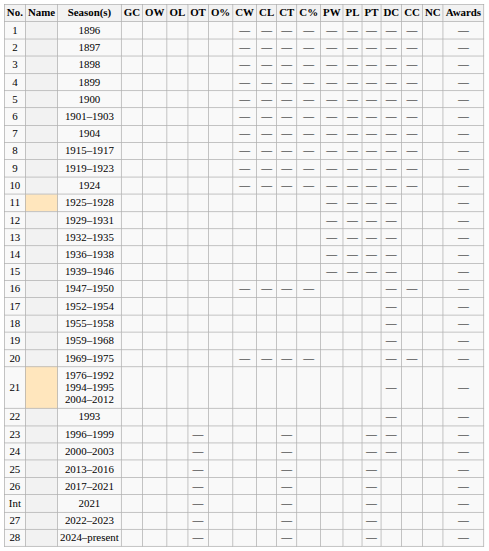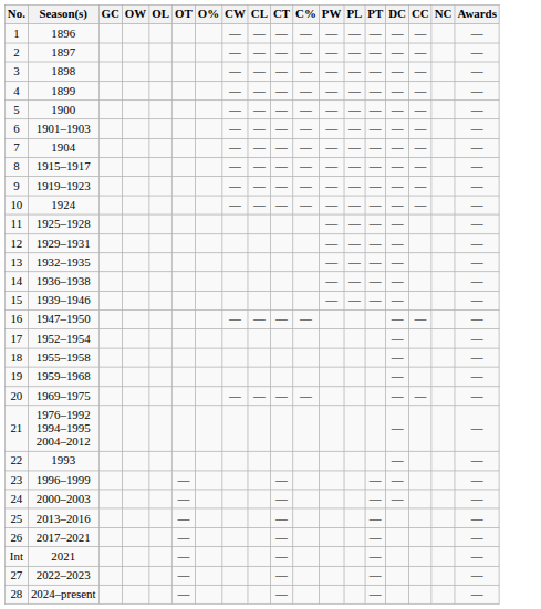 <table class="wikitable sortable" style="text-align:center">
 <tr>
 <th scope="col" class="unsortable">No.</th>
-<th scope="col">Name</th>
 <th scope="col">Season(s)</th>
 <th scope="col">GC</th>
 <th scope="col">OW</th>
 <th scope="col">OL</th>
 <th scope="col">OT</th>
 <th scope="col">O%</th>
 <th scope="col">CW</th>
 <th scope="col">CL</th>
 <th scope="col">CT</th>
 <th scope="col">C%</th>
 <th scope="col">PW</th>
 <th scope="col">PL</th>
 <th scope="col">PT</th>
 <th scope="col">DC</th>
 <th scope="col">CC</th>
 <th scope="col">NC</th>
 <th scope="col" class="unsortable">Awards</th>
 </tr>
 <tr>
 <td>1</td>
-<th scope="row"></th>
 <td>1896</td>
 <td></td>
 <td></td>
 <td></td>
 <td></td>
 <td></td>
 <td>—</td>
 <td>—</td>
 <td>—</td>
 <td>—</td>
 <td>—</td>
 <td>—</td>
 <td>—</td>
 <td>—</td>
 <td>—</td>
 <td></td>
 <td>—</td>
 </tr>
 <tr>
 <td>2</td>
-<th scope="row"></th>
 <td>1897</td>
 <td></td>
 <td></td>
 <td></td>
 <td></td>
 <td></td>
 <td>—</td>
 <td>—</td>
 <td>—</td>
 <td>—</td>
 <td>—</td>
 <td>—</td>
 <td>—</td>
 <td>—</td>
 <td>—</td>
 <td></td>
 <td>—</td>
 </tr>
 <tr>
 <td>3</td>
-<th scope="row"></th>
 <td>1898</td>
 <td></td>
 <td></td>
 <td></td>
 <td></td>
 <td></td>
 <td>—</td>
 <td>—</td>
 <td>—</td>
 <td>—</td>
 <td>—</td>
 <td>—</td>
 <td>—</td>
 <td>—</td>
 <td>—</td>
 <td></td>
 <td>—</td>
 </tr>
 <tr>
 <td>4</td>
-<th scope="row"></th>
 <td>1899</td>
 <td></td>
 <td></td>
 <td></td>
 <td></td>
 <td></td>
 <td>—</td>
 <td>—</td>
 <td>—</td>
 <td>—</td>
 <td>—</td>
 <td>—</td>
 <td>—</td>
 <td>—</td>
 <td>—</td>
 <td></td>
 <td>—</td>
 </tr>
 <tr>
 <td>5</td>
-<th scope="row"></th>
 <td>1900</td>
 <td></td>
 <td></td>
 <td></td>
 <td></td>
 <td></td>
 <td>—</td>
 <td>—</td>
 <td>—</td>
 <td>—</td>
 <td>—</td>
 <td>—</td>
 <td>—</td>
 <td>—</td>
 <td>—</td>
 <td></td>
 <td>—</td>
 </tr>
 <tr>
 <td>6</td>
-<th scope="row"></th>
 <td>1901–1903</td>
 <td></td>
 <td></td>
 <td></td>
 <td></td>
 <td></td>
 <td>—</td>
 <td>—</td>
 <td>—</td>
 <td>—</td>
 <td>—</td>
 <td>—</td>
 <td>—</td>
 <td>—</td>
 <td>—</td>
 <td></td>
 <td>—</td>
 </tr>
 <tr>
 <td>7</td>
-<th scope="row"></th>
 <td>1904</td>
 <td></td>
 <td></td>
 <td></td>
 <td></td>
 <td></td>
 <td>—</td>
 <td>—</td>
 <td>—</td>
 <td>—</td>
 <td>—</td>
 <td>—</td>
 <td>—</td>
 <td>—</td>
 <td>—</td>
 <td></td>
 <td>—</td>
 </tr>
 <tr>
 <td>8</td>
-<th scope="row"></th>
 <td>1915–1917</td>
 <td></td>
 <td></td>
 <td></td>
 <td></td>
 <td></td>
 <td>—</td>
 <td>—</td>
 <td>—</td>
 <td>—</td>
 <td>—</td>
 <td>—</td>
 <td>—</td>
 <td>—</td>
 <td>—</td>
 <td></td>
 <td>—</td>
 </tr>
 <tr>
 <td>9</td>
-<th scope="row"></th>
 <td>1919–1923</td>
 <td></td>
 <td></td>
 <td></td>
 <td></td>
 <td></td>
 <td>—</td>
 <td>—</td>
 <td>—</td>
 <td>—</td>
 <td>—</td>
 <td>—</td>
 <td>—</td>
 <td>—</td>
 <td>—</td>
 <td></td>
 <td>—</td>
 </tr>
 <tr>
 <td>10</td>
-<th scope="row"></th>
 <td>1924</td>
 <td></td>
 <td></td>
 <td></td>
 <td></td>
 <td></td>
 <td>—</td>
 <td>—</td>
 <td>—</td>
 <td>—</td>
 <td>—</td>
 <td>—</td>
 <td>—</td>
 <td>—</td>
 <td>—</td>
 <td></td>
 <td>—</td>
 </tr>
 <tr>
 <td>11</td>
-<td scope="row" align="center" bgcolor=#FFE6BD><strong></strong><sup></sup></td>
 <td>1925–1928</td>
 <td></td>
 <td></td>
 <td></td>
 <td></td>
 <td></td>
 <td></td>
 <td></td>
 <td></td>
 <td></td>
 <td>—</td>
 <td>—</td>
 <td>—</td>
 <td>—</td>
 <td></td>
 <td></td>
 <td>—</td>
 </tr>
 <tr>
 <td>12</td>
-<th scope="row"></th>
 <td>1929–1931</td>
 <td></td>
 <td></td>
 <td></td>
 <td></td>
 <td></td>
 <td></td>
 <td></td>
 <td></td>
 <td></td>
 <td>—</td>
 <td>—</td>
 <td>—</td>
 <td>—</td>
 <td></td>
 <td></td>
 <td>—</td>
 </tr>
 <tr>
 <td>13</td>
-<th scope="row"></th>
 <td>1932–1935</td>
 <td></td>
 <td></td>
 <td></td>
 <td></td>
 <td></td>
 <td></td>
 <td></td>
 <td></td>
 <td></td>
 <td>—</td>
 <td>—</td>
 <td>—</td>
 <td>—</td>
 <td></td>
 <td></td>
 <td>—</td>
 </tr>
 <tr>
 <td>14</td>
-<th scope="row"></th>
 <td>1936–1938</td>
 <td></td>
 <td></td>
 <td></td>
 <td></td>
 <td></td>
 <td></td>
 <td></td>
 <td></td>
 <td></td>
 <td>—</td>
 <td>—</td>
 <td>—</td>
 <td>—</td>
 <td></td>
 <td></td>
 <td>—</td>
 </tr>
 <tr>
 <td>15</td>
-<th scope="row"></th>
 <td>1939–1946</td>
 <td></td>
 <td></td>
 <td></td>
 <td></td>
 <td></td>
 <td></td>
 <td></td>
 <td></td>
 <td></td>
 <td>—</td>
 <td>—</td>
 <td>—</td>
 <td>—</td>
 <td></td>
 <td></td>
 <td>—</td>
 </tr>
 <tr>
 <td>16</td>
-<th scope="row"></th>
 <td>1947–1950</td>
 <td></td>
 <td></td>
 <td></td>
 <td></td>
 <td></td>
 <td>—</td>
 <td>—</td>
 <td>—</td>
 <td>—</td>
 <td></td>
 <td></td>
 <td></td>
 <td>—</td>
 <td>—</td>
 <td></td>
 <td>—</td>
 </tr>
 <tr>
 <td>17</td>
-<th scope="row"></th>
 <td>1952–1954</td>
 <td></td>
 <td></td>
 <td></td>
 <td></td>
 <td></td>
 <td></td>
 <td></td>
 <td></td>
 <td></td>
 <td></td>
 <td></td>
 <td></td>
 <td>—</td>
 <td></td>
 <td></td>
 <td>—</td>
 </tr>
 <tr>
 <td>18</td>
-<th scope="row"></th>
 <td>1955–1958</td>
 <td></td>
 <td></td>
 <td></td>
 <td></td>
 <td></td>
 <td></td>
 <td></td>
 <td></td>
 <td></td>
 <td></td>
 <td></td>
 <td></td>
 <td>—</td>
 <td></td>
 <td></td>
 <td>—</td>
 </tr>
 <tr>
 <td>19</td>
-<th scope="row"></th>
 <td>1959–1968</td>
 <td></td>
 <td></td>
 <td></td>
 <td></td>
 <td></td>
 <td></td>
 <td></td>
 <td></td>
 <td></td>
 <td></td>
 <td></td>
 <td></td>
 <td>—</td>
 <td></td>
 <td></td>
 <td>—</td>
 </tr>
 <tr>
 <td>20</td>
-<th scope="row"></th>
 <td>1969–1975</td>
 <td></td>
 <td></td>
 <td></td>
 <td></td>
 <td></td>
 <td>—</td>
 <td>—</td>
 <td>—</td>
 <td>—</td>
 <td></td>
 <td></td>
 <td></td>
 <td>—</td>
 <td>—</td>
 <td></td>
 <td>—</td>
 </tr>
 <tr>
 <td>21</td>
-<td scope="row" align="center" bgcolor=#FFE6BD><strong></strong><sup></sup></td>
 <td>1976–1992<br>1994–1995<br>2004–2012</td>
 <td></td>
 <td></td>
 <td></td>
 <td></td>
 <td></td>
 <td></td>
 <td></td>
 <td></td>
 <td></td>
 <td></td>
 <td></td>
 <td></td>
 <td>—</td>
 <td></td>
 <td></td>
 <td>—</td>
 </tr>
 <tr>
 <td>22</td>
-<th scope="row"></th>
 <td>1993</td>
 <td></td>
 <td></td>
 <td></td>
 <td></td>
 <td></td>
 <td></td>
 <td></td>
 <td></td>
 <td></td>
 <td></td>
 <td></td>
 <td></td>
 <td>—</td>
 <td></td>
 <td></td>
 <td>—</td>
 </tr>
 <tr>
 <td>23</td>
-<th scope="row"></th>
 <td>1996–1999</td>
 <td></td>
 <td></td>
 <td></td>
 <td>—</td>
 <td></td>
 <td></td>
 <td></td>
 <td>—</td>
 <td></td>
 <td></td>
 <td></td>
 <td>—</td>
 <td>—</td>
 <td></td>
 <td></td>
 <td>—</td>
 </tr>
 <tr>
 <td>24</td>
-<th scope="row"></th>
 <td>2000–2003</td>
 <td></td>
 <td></td>
 <td></td>
 <td>—</td>
 <td></td>
 <td></td>
 <td></td>
 <td>—</td>
 <td></td>
 <td></td>
 <td></td>
 <td>—</td>
 <td>—</td>
 <td></td>
 <td></td>
 <td>—</td>
 </tr>
 <tr>
 <td>25</td>
-<th scope="row"></th>
 <td>2013–2016</td>
 <td></td>
 <td></td>
 <td></td>
 <td>—</td>
 <td></td>
 <td></td>
 <td></td>
 <td>—</td>
 <td></td>
 <td></td>
 <td></td>
 <td>—</td>
 <td></td>
 <td></td>
 <td></td>
 <td>—</td>
 </tr>
 <tr>
 <td>26</td>
-<th scope="row"></th>
 <td>2017–2021</td>
 <td></td>
 <td></td>
 <td></td>
 <td>—</td>
 <td></td>
 <td></td>
 <td></td>
 <td>—</td>
 <td></td>
 <td></td>
 <td></td>
 <td>—</td>
 <td></td>
 <td></td>
 <td></td>
 <td>—</td>
 </tr>
 <tr>
 <td>Int</td>
-<th scope="row"></th>
 <td>2021</td>
 <td></td>
 <td></td>
 <td></td>
 <td>—</td>
 <td></td>
 <td></td>
 <td></td>
 <td>—</td>
 <td></td>
 <td></td>
 <td></td>
 <td>—</td>
 <td></td>
 <td></td>
 <td></td>
 <td>—</td>
 </tr>
 <tr>
 <td>27</td>
-<th scope="row"></th>
 <td>2022–2023</td>
 <td></td>
 <td></td>
 <td></td>
 <td>—</td>
 <td></td>
 <td></td>
 <td></td>
 <td>—</td>
 <td></td>
 <td></td>
 <td></td>
 <td>—</td>
 <td></td>
 <td></td>
 <td></td>
 <td>—</td>
 </tr>
 <tr>
 <td>28</td>
-<th scope="row"></th>
 <td>2024–present</td>
 <td></td>
 <td></td>
 <td></td>
 <td>—</td>
 <td></td>
 <td></td>
 <td></td>
 <td>—</td>
 <td></td>
 <td></td>
 <td></td>
 <td>—</td>
 <td></td>
 <td></td>
 <td></td>
 <td>—</td>
 </tr>
 </table>
